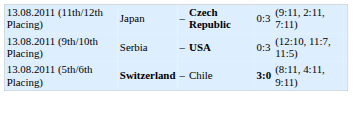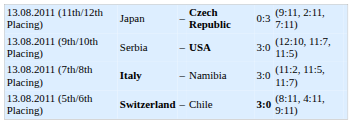 <table style="background:#; border:1px #bbb solid;" cellpadding="3" cellspacing="0" width="40%">
 <tr style="background:#DDEEFF;">
 <td>13.08.2011 (11th/12th Placing)</td>
 <td>Japan</td>
 <td>–</td>
 <td><strong>Czech Republic</strong></td>
 <td>0:3</td>
 <td>(9:11, 2:11, 7:11)</td>
 <td></td>
 </tr>
 <tr style="background:#DDEEFF;">
 <td>13.08.2011 (9th/10th Placing)</td>
 <td>Serbia</td>
 <td>–</td>
 <td><strong>USA</strong></td>
-<td>0:3</td>
+<td>3:0</td>
 <td>(12:10, 11:7, 11:5)</td>
+<td></td>
+</tr>
+<tr style="background:#DDEEFF;">
+<td>13.08.2011 (7th/8th Placing)</td>
+<td><strong>Italy</strong></td>
+<td>–</td>
+<td>Namibia</td>
+<td>3:0</td>
+<td>(11:2, 11:5, 11:7)</td>
 <td></td>
 </tr>
 <tr style="background:#DDEEFF;">
 <td>13.08.2011 (5th/6th Placing)</td>
 <td><strong>Switzerland</strong></td>
 <td>–</td>
 <td>Chile</td>
 <td><strong>3:0</strong></td>
 <td>(8:11, 4:11, 9:11)</td>
 <td></td>
 </tr>
 </table>
